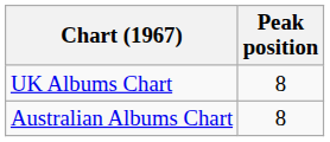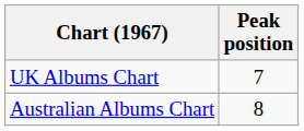 <table class="wikitable sortable">
 <tr>
 <th>Chart (1967)</th>
 <th>Peak<br>position</th>
 </tr>
 <tr>
 <td><a href='#'>UK Albums Chart</a></td>
-<td align="center">8</td>
+<td align="center">7</td>
 </tr>
 <tr>
 <td><a href='#'>Australian Albums Chart</a></td>
 <td align="center">8</td>
 </tr>
 </table>
